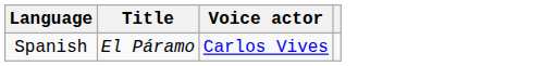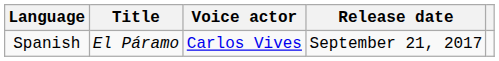 <table class="wikitable">
 <tr>
 <th>Language</th>
 <th>Title</th>
 <th>Voice actor</th>
+<th>Release date</th>
 <th></th>
 </tr>
 <tr>
 <td style="text-align: center;">Spanish</td>
 <td style="text-align: center;"><em>El Páramo</em></td>
 <td style="text-align: center;"><a href='#'>Carlos Vives</a></td>
+<td style="text-align: center;">September 21, 2017</td>
 <td style="text-align: center;"></td>
 </tr>
 </table>
